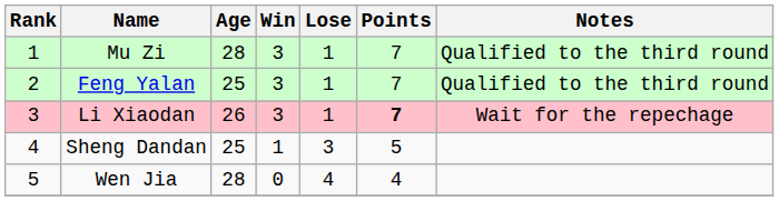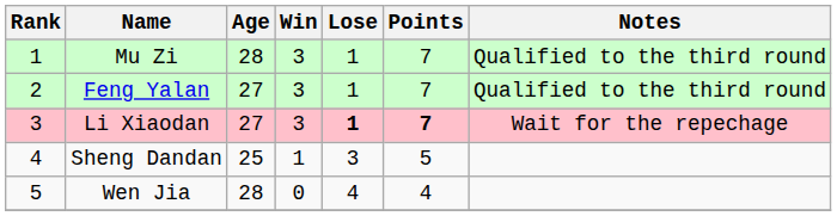 <table class="wikitable" style="text-align: center;">
 <tr>
 <th>Rank</th>
 <th>Name</th>
 <th>Age</th>
 <th>Win</th>
 <th>Lose</th>
 <th>Points</th>
 <th>Notes</th>
 </tr>
 <tr>
 <td bgcolor=#CCFFCC>1</td>
 <td bgcolor=#CCFFCC>Mu Zi</td>
 <td bgcolor=#CCFFCC>28</td>
 <td bgcolor=#CCFFCC>3</td>
 <td bgcolor=#CCFFCC>1</td>
 <td bgcolor=#CCFFCC>7</td>
 <td bgcolor=#CCFFCC>Qualified to the third round</td>
 </tr>
 <tr>
 <td bgcolor=#CCFFCC>2</td>
 <td bgcolor=#CCFFCC><a href='#'>Feng Yalan</a></td>
-<td bgcolor=#CCFFCC>25</td>
+<td bgcolor=#CCFFCC>27</td>
 <td bgcolor=#CCFFCC>3</td>
 <td bgcolor=#CCFFCC>1</td>
 <td bgcolor=#CCFFCC>7</td>
 <td bgcolor=#CCFFCC>Qualified to the third round</td>
 </tr>
 <tr>
 <td bgcolor=#FFC0CB>3</td>
 <td bgcolor=#FFC0CB>Li Xiaodan</td>
-<td bgcolor=#FFC0CB>26</td>
+<td bgcolor=#FFC0CB>27</td>
 <td bgcolor=#FFC0CB>3</td>
-<td bgcolor=#FFC0CB>1</td>
+<td bgcolor=#FFC0CB><strong>1</strong></td>
 <td bgcolor=#FFC0CB><strong>7</strong></td>
 <td bgcolor=#FFC0CB>Wait for the repechage</td>
 </tr>
 <tr>
 <td>4</td>
 <td>Sheng Dandan</td>
 <td>25</td>
 <td>1</td>
 <td>3</td>
 <td>5</td>
 <td></td>
 </tr>
 <tr>
 <td>5</td>
 <td>Wen Jia</td>
 <td>28</td>
 <td>0</td>
 <td>4</td>
 <td>4</td>
 <td></td>
 </tr>
 <tr>
 </tr>
 </table>
